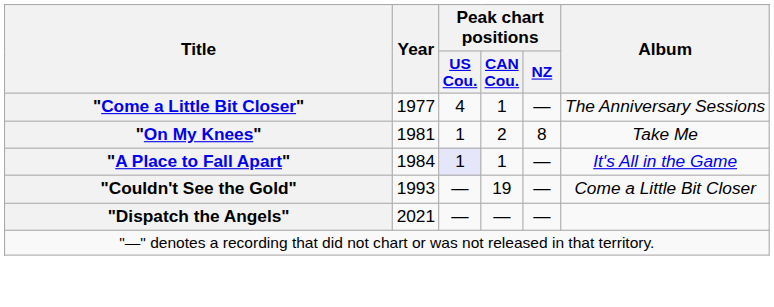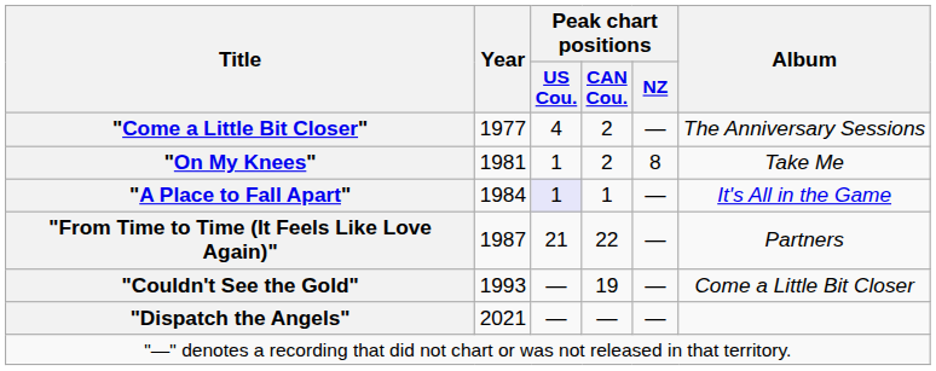 <table class="wikitable plainrowheaders" style="text-align:center;" border="1">
 <tr>
 <th scope="col" rowspan="2" style="width:22em;">Title</th>
 <th scope="col" rowspan="2">Year</th>
 <th scope="col" colspan="3">Peak chart positions</th>
 <th scope="col" rowspan="2">Album</th>
 </tr>
 <tr>
 <th scope="col" style="width:2em;font-size:90%;"><a href='#'>US<br>Cou.</a><br></th>
 <th scope="col" style="width:2em;font-size:90%;"><a href='#'>CAN<br>Cou.</a><br></th>
 <th scope="col" style="width:2em;font-size:90%;"><a href='#'>NZ</a><br></th>
 </tr>
 <tr>
 <th scope="row">"<a href='#'>Come a Little Bit Closer</a>"<br></th>
 <td>1977</td>
 <td>4</td>
-<td>1</td>
+<td>2</td>
 <td>—</td>
 <td><em>The Anniversary Sessions</em></td>
 </tr>
 <tr>
 <th scope="row">"<a href='#'>On My Knees</a>"<br></th>
 <td>1981</td>
 <td>1</td>
 <td>2</td>
 <td>8</td>
 <td><em>Take Me</em></td>
 </tr>
 <tr>
 <th scope="row">"<a href='#'>A Place to Fall Apart</a>"<br></th>
 <td>1984</td>
 <td style="background: lavender;">1</td>
 <td>1</td>
 <td>—</td>
 <td><em><a href='#'>It's All in the Game</a></em></td>
+</tr>
+<tr>
+<th scope="row">"From Time to Time (It Feels Like Love Again)"<br></th>
+<td>1987</td>
+<td>21</td>
+<td>22</td>
+<td>—</td>
+<td><em>Partners</em></td>
 </tr>
 <tr>
 <th scope="row">"Couldn't See the Gold"<br></th>
 <td>1993</td>
 <td>—</td>
 <td>19</td>
 <td>—</td>
 <td><em>Come a Little Bit Closer</em></td>
 </tr>
 <tr>
 <th scope="row">"Dispatch the Angels"<br></th>
 <td>2021</td>
 <td>—</td>
 <td>—</td>
 <td>—</td>
 <td></td>
 </tr>
 <tr>
 <td colspan="6" style="font-size:90%">"—" denotes a recording that did not chart or was not released in that territory.</td>
 </tr>
 </table>
